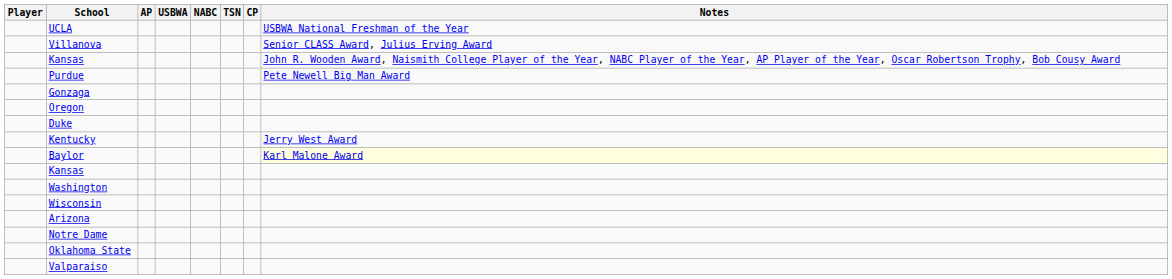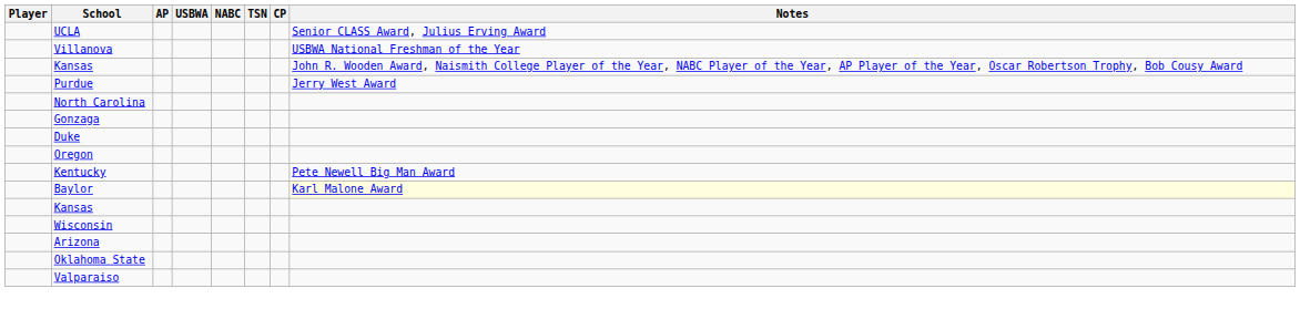 <table class="wikitable sortable" style="width:98%;">
 <tr>
 <th>Player</th>
 <th>School</th>
 <th>AP</th>
 <th>USBWA</th>
 <th>NABC</th>
 <th>TSN</th>
 <th>CP</th>
 <th class="unsortable">Notes</th>
 </tr>
 <tr>
 <td></td>
 <td><a href='#'>UCLA</a></td>
 <td data-sort-value="01"></td>
 <td data-sort-value="01"></td>
 <td data-sort-value="01"></td>
 <td data-sort-value="01"></td>
 <td data-sort-value="12"></td>
-<td><a href='#'>USBWA National Freshman of the Year</a></td>
+<td><a href='#'>Senior CLASS Award</a>, <a href='#'>Julius Erving Award</a></td>
 </tr>
 <tr>
 <td></td>
 <td><a href='#'>Villanova</a></td>
 <td data-sort-value="01"></td>
 <td data-sort-value="01"></td>
 <td data-sort-value="01"></td>
 <td data-sort-value="01"></td>
 <td data-sort-value="12"></td>
-<td><a href='#'>Senior CLASS Award</a>, <a href='#'>Julius Erving Award</a></td>
+<td><a href='#'>USBWA National Freshman of the Year</a></td>
 </tr>
 <tr>
 <td></td>
 <td><a href='#'>Kansas</a></td>
 <td data-sort-value="01"></td>
 <td data-sort-value="01"></td>
 <td data-sort-value="01"></td>
 <td data-sort-value="01"></td>
 <td data-sort-value="12"></td>
 <td><a href='#'>John R. Wooden Award</a>, <a href='#'>Naismith College Player of the Year</a>, <a href='#'>NABC Player of the Year</a>, <a href='#'>AP Player of the Year</a>, <a href='#'>Oscar Robertson Trophy</a>, <a href='#'>Bob Cousy Award</a></td>
 </tr>
 <tr>
 <td></td>
 <td><a href='#'>Purdue</a></td>
 <td data-sort-value="01"></td>
 <td data-sort-value="01"></td>
 <td data-sort-value="01"></td>
 <td data-sort-value="01"></td>
 <td data-sort-value="12"></td>
-<td><a href='#'>Pete Newell Big Man Award</a></td>
+<td><a href='#'>Jerry West Award</a></td>
+</tr>
+<tr>
+<td></td>
+<td><a href='#'>North Carolina</a></td>
+<td data-sort-value="01"></td>
+<td data-sort-value="02"></td>
+<td data-sort-value="01"></td>
+<td data-sort-value="01"></td>
+<td data-sort-value="11"></td>
+<td></td>
 </tr>
 <tr>
 <td></td>
 <td><a href='#'>Gonzaga</a></td>
 <td data-sort-value="02"></td>
 <td data-sort-value="01"></td>
 <td data-sort-value="02"></td>
 <td data-sort-value="02"></td>
 <td data-sort-value="9"></td>
 <td></td>
 </tr>
 <tr>
 <td></td>
-<td><a href='#'>Oregon</a></td>
+<td><a href='#'>Duke</a></td>
 <td data-sort-value="02"></td>
 <td data-sort-value="02"></td>
 <td data-sort-value="02"></td>
 <td data-sort-value="02"></td>
 <td data-sort-value="8"></td>
 <td></td>
 </tr>
 <tr>
 <td></td>
-<td><a href='#'>Duke</a></td>
+<td><a href='#'>Oregon</a></td>
 <td data-sort-value="02"></td>
 <td data-sort-value="02"></td>
 <td data-sort-value="02"></td>
 <td data-sort-value="02"></td>
 <td data-sort-value="8"></td>
 <td></td>
 </tr>
 <tr>
 <td></td>
 <td><a href='#'>Kentucky</a></td>
 <td data-sort-value="02"></td>
 <td data-sort-value="02"></td>
 <td data-sort-value="02"></td>
 <td data-sort-value="02"></td>
 <td data-sort-value="8"></td>
-<td><a href='#'>Jerry West Award</a></td>
+<td><a href='#'>Pete Newell Big Man Award</a></td>
 </tr>
 <tr>
 <td></td>
 <td><a href='#'>Baylor</a></td>
 <td data-sort-value="02"></td>
 <td data-sort-value="02"></td>
 <td data-sort-value="02"></td>
 <td data-sort-value="02"></td>
 <td data-sort-value="8"></td>
 <td style="background: lightyellow;"><a href='#'>Karl Malone Award</a></td>
 </tr>
 <tr>
 <td></td>
 <td><a href='#'>Kansas</a></td>
 <td data-sort-value="03"></td>
 <td></td>
 <td data-sort-value="03"></td>
 <td data-sort-value="02"></td>
 <td data-sort-value="4"></td>
-<td></td>
-</tr>
-<tr>
-<td></td>
-<td><a href='#'>Washington</a></td>
-<td data-sort-value="03"></td>
-<td></td>
-<td data-sort-value="03"></td>
-<td data-sort-value="03"></td>
-<td data-sort-value="3"></td>
 <td></td>
 </tr>
 <tr>
 <td></td>
 <td><a href='#'>Wisconsin</a></td>
 <td data-sort-value="03"></td>
 <td></td>
 <td data-sort-value="03"></td>
 <td data-sort-value="03"></td>
 <td data-sort-value="3"></td>
 <td></td>
 </tr>
 <tr>
 <td></td>
 <td><a href='#'>Arizona</a></td>
 <td data-sort-value="03"></td>
 <td></td>
 <td data-sort-value="03"></td>
 <td data-sort-value="03"></td>
 <td data-sort-value="3"></td>
 <td></td>
 </tr>
 <tr>
 <td></td>
-<td><a href='#'>Notre Dame</a></td>
-<td data-sort-value="03"></td>
-<td></td>
-<td></td>
-<td data-sort-value="03"></td>
-<td data-sort-value="2"></td>
-<td></td>
-</tr>
-<tr>
-<td></td>
 <td><a href='#'>Oklahoma State</a></td>
 <td></td>
 <td></td>
 <td></td>
 <td data-sort-value="03"></td>
 <td data-sort-value="1"></td>
 <td></td>
 </tr>
 <tr>
 <td></td>
 <td><a href='#'>Valparaiso</a></td>
 <td></td>
 <td></td>
 <td data-sort-value="03"></td>
 <td></td>
 <td data-sort-value="1"></td>
 <td></td>
 </tr>
 </table>
